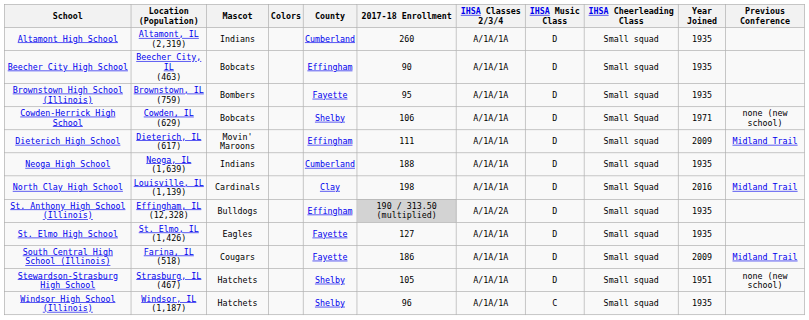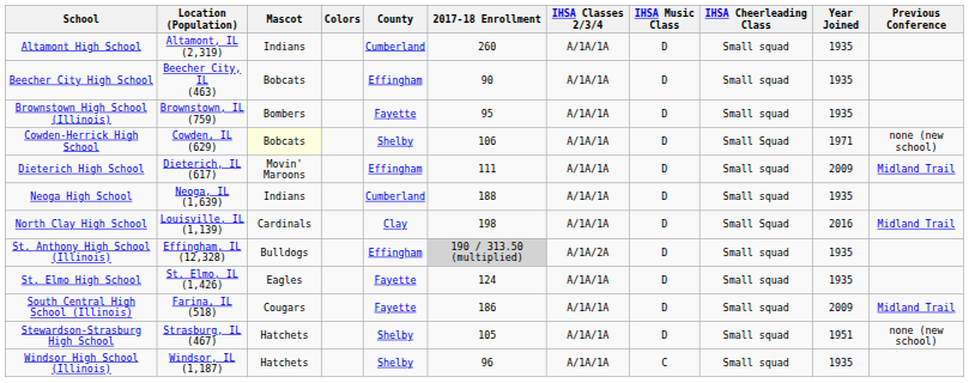 <table class="wikitable" style="text-align:center;">
 <tr>
 <th>School</th>
 <th>Location<br>(Population)</th>
 <th>Mascot</th>
 <th>Colors</th>
 <th>County</th>
 <th>2017-18 Enrollment</th>
 <th><a href='#'>IHSA</a> Classes 2/3/4</th>
 <th><a href='#'>IHSA</a> Music Class</th>
 <th><a href='#'>IHSA</a> Cheerleading Class</th>
 <th>Year Joined</th>
 <th>Previous Conference</th>
 </tr>
 <tr>
 <td><a href='#'>Altamont High School</a></td>
 <td><a href='#'>Altamont, IL</a><br>(2,319)</td>
 <td>Indians</td>
 <td> </td>
 <td><a href='#'>Cumberland</a></td>
 <td>260</td>
 <td>A/1A/1A</td>
 <td>D</td>
 <td>Small squad</td>
 <td>1935</td>
 <td></td>
 </tr>
 <tr>
 <td><a href='#'>Beecher City High School</a></td>
 <td><a href='#'>Beecher City, IL</a><br>(463)</td>
 <td>Bobcats</td>
 <td> </td>
 <td><a href='#'>Effingham</a></td>
 <td>90</td>
 <td>A/1A/1A</td>
 <td>D</td>
 <td>Small squad</td>
 <td>1935</td>
 <td></td>
 </tr>
 <tr>
 <td><a href='#'>Brownstown High School (Illinois)</a></td>
 <td><a href='#'>Brownstown, IL</a><br>(759)</td>
 <td>Bombers</td>
 <td> </td>
 <td><a href='#'>Fayette</a></td>
 <td>95</td>
 <td>A/1A/1A</td>
 <td>D</td>
 <td>Small squad</td>
 <td>1935</td>
 <td></td>
 </tr>
 <tr>
 <td><a href='#'>Cowden-Herrick High School</a></td>
 <td><a href='#'>Cowden, IL</a><br>(629)</td>
-<td>Bobcats</td>
+<td style="background: lightyellow;">Bobcats</td>
 <td> </td>
 <td><a href='#'>Shelby</a></td>
 <td>106</td>
 <td>A/1A/1A</td>
 <td>D</td>
 <td>Small Squad</td>
 <td>1971</td>
 <td>none (new school)</td>
 </tr>
 <tr>
 <td><a href='#'>Dieterich High School</a></td>
 <td><a href='#'>Dieterich, IL</a><br>(617)</td>
 <td>Movin' Maroons</td>
 <td> </td>
 <td><a href='#'>Effingham</a></td>
 <td>111</td>
 <td>A/1A/1A</td>
 <td>D</td>
 <td>Small squad</td>
 <td>2009</td>
 <td><a href='#'>Midland Trail</a></td>
 </tr>
 <tr>
 <td><a href='#'>Neoga High School</a></td>
 <td><a href='#'>Neoga, IL</a><br>(1,639)</td>
 <td>Indians</td>
 <td> </td>
 <td><a href='#'>Cumberland</a></td>
 <td>188</td>
 <td>A/1A/1A</td>
 <td>D</td>
 <td>Small squad</td>
 <td>1935</td>
 <td></td>
 </tr>
 <tr>
 <td><a href='#'>North Clay High School</a></td>
 <td><a href='#'>Louisville, IL</a><br>(1,139)</td>
 <td>Cardinals</td>
 <td>  </td>
 <td><a href='#'>Clay</a></td>
 <td>198</td>
 <td>A/1A/1A</td>
 <td>D</td>
 <td>Small Squad</td>
 <td>2016</td>
 <td><a href='#'>Midland Trail</a></td>
 </tr>
 <tr>
 <td><a href='#'>St. Anthony High School (Illinois)</a></td>
 <td><a href='#'>Effingham, IL</a><br>(12,328)</td>
 <td>Bulldogs</td>
 <td>  </td>
 <td><a href='#'>Effingham</a></td>
 <td style="background: lightgrey;">190 / 313.50 (multiplied)</td>
 <td>A/1A/2A</td>
 <td>D</td>
 <td>Small squad</td>
 <td>1935</td>
 <td></td>
 </tr>
 <tr>
 <td><a href='#'>St. Elmo High School</a></td>
 <td><a href='#'>St. Elmo, IL</a><br>(1,426)</td>
 <td>Eagles</td>
 <td>  </td>
 <td><a href='#'>Fayette</a></td>
-<td>127</td>
+<td>124</td>
 <td>A/1A/1A</td>
 <td>D</td>
 <td>Small squad</td>
 <td>1935</td>
 <td></td>
 </tr>
 <tr>
 <td><a href='#'>South Central High School (Illinois)</a></td>
 <td><a href='#'>Farina, IL</a><br>(518)</td>
 <td>Cougars</td>
 <td> </td>
 <td><a href='#'>Fayette</a></td>
 <td>186</td>
 <td>A/1A/1A</td>
 <td>D</td>
 <td>Small squad</td>
 <td>2009</td>
 <td><a href='#'>Midland Trail</a></td>
 </tr>
 <tr>
 <td><a href='#'>Stewardson-Strasburg High School</a></td>
 <td><a href='#'>Strasburg, IL</a><br>(467)</td>
 <td>Hatchets</td>
 <td> </td>
 <td><a href='#'>Shelby</a></td>
 <td>105</td>
 <td>A/1A/1A</td>
 <td>D</td>
 <td>Small squad</td>
 <td>1951</td>
 <td>none (new school)</td>
 </tr>
 <tr>
 <td><a href='#'>Windsor High School (Illinois)</a></td>
 <td><a href='#'>Windsor, IL</a><br>(1,187)</td>
 <td>Hatchets</td>
 <td> </td>
 <td><a href='#'>Shelby</a></td>
 <td>96</td>
 <td>A/1A/1A</td>
 <td>C</td>
 <td>Small squad</td>
 <td>1935</td>
 <td></td>
 </tr>
 </table>
